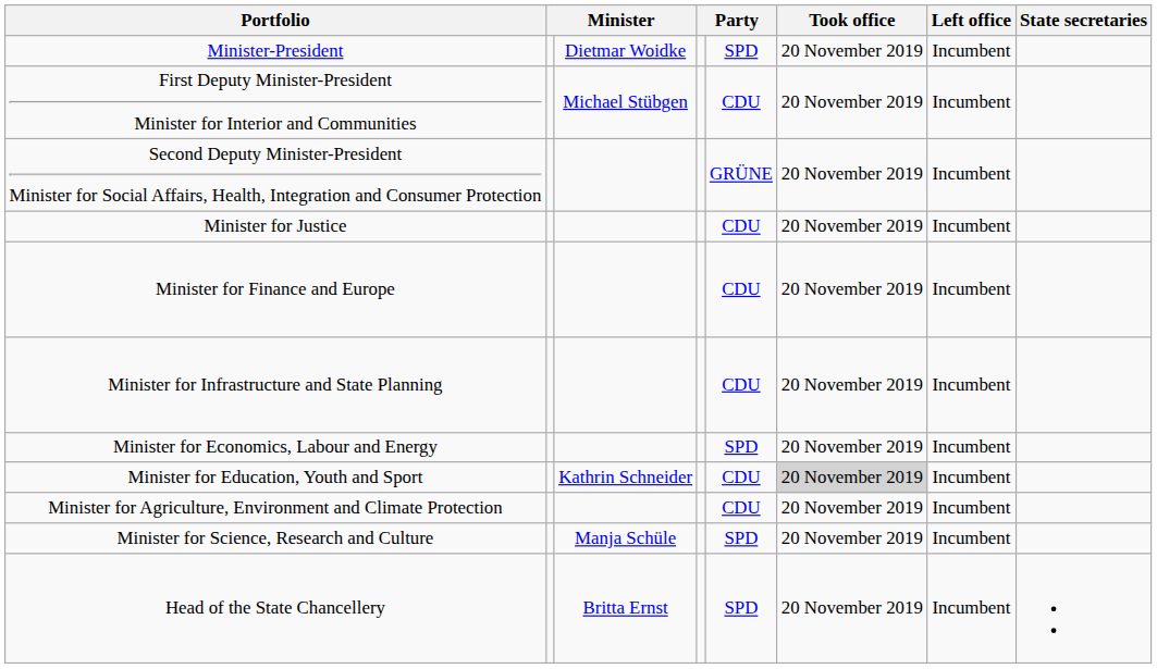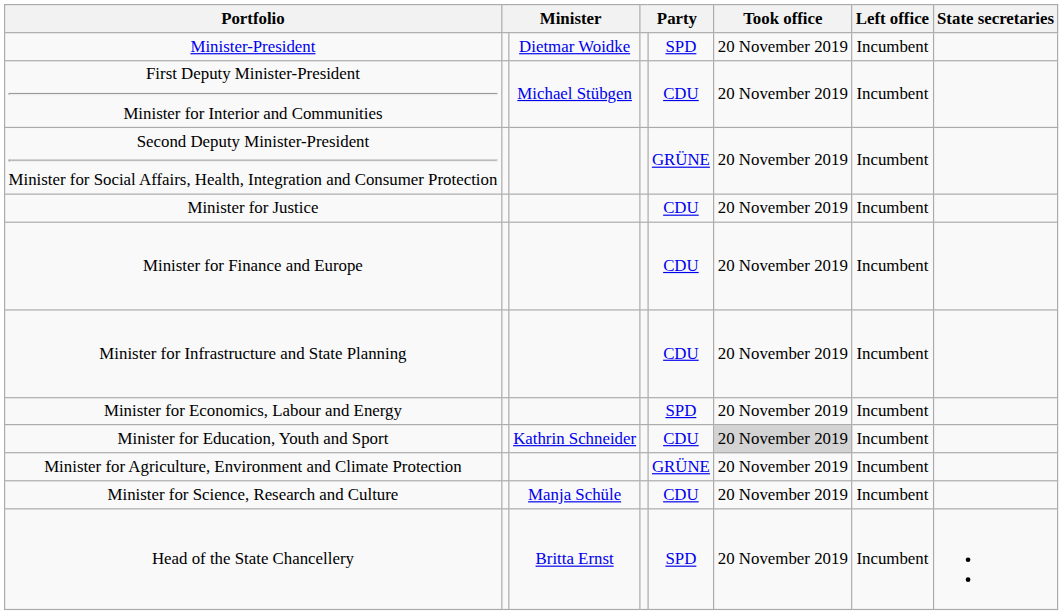 <table class=wikitable style="text-align:center; font-size:90%">
 <tr>
 <th>Portfolio</th>
 <th colspan=2>Minister</th>
 <th colspan=2>Party</th>
 <th>Took office</th>
 <th>Left office</th>
 <th>State secretaries</th>
 </tr>
 <tr>
 <td><a href='#'>Minister-President</a></td>
 <td></td>
 <td><a href='#'>Dietmar Woidke</a><br></td>
 <td bgcolor=></td>
 <td><a href='#'>SPD</a></td>
 <td>20 November 2019</td>
 <td>Incumbent</td>
 <td></td>
 </tr>
 <tr>
 <td>First Deputy Minister-President<hr>Minister for Interior and Communities</td>
 <td></td>
 <td><a href='#'>Michael Stübgen</a><br></td>
 <td bgcolor=></td>
 <td><a href='#'>CDU</a></td>
 <td>20 November 2019</td>
 <td>Incumbent</td>
 <td></td>
 </tr>
 <tr>
 <td>Second Deputy Minister-President<hr>Minister for Social Affairs, Health, Integration and Consumer Protection</td>
 <td></td>
 <td><br></td>
 <td bgcolor=></td>
 <td><a href='#'>GRÜNE</a></td>
 <td>20 November 2019</td>
 <td>Incumbent</td>
 <td></td>
 </tr>
 <tr>
 <td>Minister for Justice</td>
 <td></td>
 <td><br></td>
 <td bgcolor=></td>
 <td><a href='#'>CDU</a></td>
 <td>20 November 2019</td>
 <td>Incumbent</td>
 <td></td>
 </tr>
 <tr style="height:75px">
 <td>Minister for Finance and Europe</td>
 <td></td>
 <td><br></td>
 <td bgcolor=></td>
 <td><a href='#'>CDU</a></td>
 <td>20 November 2019</td>
 <td>Incumbent</td>
 <td></td>
 </tr>
 <tr style="height:75px">
 <td>Minister for Infrastructure and State Planning</td>
 <td></td>
 <td><br></td>
 <td bgcolor=></td>
 <td><a href='#'>CDU</a></td>
 <td>20 November 2019</td>
 <td>Incumbent</td>
 <td></td>
 </tr>
 <tr>
 <td>Minister for Economics, Labour and Energy</td>
 <td></td>
 <td><br></td>
 <td bgcolor=></td>
 <td><a href='#'>SPD</a></td>
 <td>20 November 2019</td>
 <td>Incumbent</td>
 <td></td>
 </tr>
 <tr>
 <td>Minister for Education, Youth and Sport</td>
 <td></td>
 <td><a href='#'>Kathrin Schneider</a><br></td>
 <td bgcolor=></td>
 <td><a href='#'>CDU</a></td>
 <td style="background: lightgrey;">20 November 2019</td>
 <td>Incumbent</td>
 <td></td>
 </tr>
 <tr>
 <td>Minister for Agriculture, Environment and Climate Protection</td>
 <td></td>
 <td><br></td>
 <td bgcolor=></td>
-<td><a href='#'>CDU</a></td>
+<td><a href='#'>GRÜNE</a></td>
 <td>20 November 2019</td>
 <td>Incumbent</td>
 <td></td>
 </tr>
 <tr>
 <td>Minister for Science, Research and Culture</td>
 <td></td>
 <td><a href='#'>Manja Schüle</a><br></td>
 <td bgcolor=></td>
-<td><a href='#'>SPD</a></td>
+<td><a href='#'>CDU</a></td>
 <td>20 November 2019</td>
 <td>Incumbent</td>
 <td></td>
 </tr>
 <tr style="height:75px">
 <td>Head of the State Chancellery</td>
 <td></td>
 <td><a href='#'>Britta Ernst</a><br></td>
 <td bgcolor=></td>
 <td><a href='#'>SPD</a></td>
 <td>20 November 2019</td>
 <td>Incumbent</td>
 <td><br><ul><li><small></small></li><li><small></small></li></ul></td>
 </tr>
 </table>
